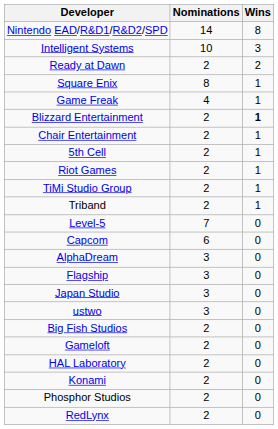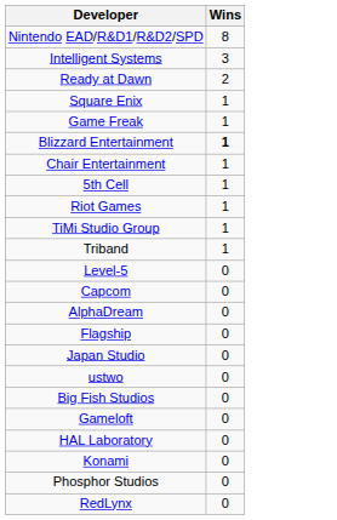 <table class="wikitable sortable plainrowheaders" rowspan="2" style="text-align:center;" background: #f6e39c;>
 <tr>
 <th scope="col">Developer</th>
-<th scope="col">Nominations</th>
 <th scope="col">Wins</th>
 </tr>
 <tr>
 <td><a href='#'>Nintendo</a> <a href='#'>EAD</a>/<a href='#'>R&D1</a>/<a href='#'>R&D2</a>/<a href='#'>SPD</a></td>
-<td>14</td>
 <td>8</td>
 </tr>
 <tr>
 <td><a href='#'>Intelligent Systems</a></td>
-<td>10</td>
 <td>3</td>
 </tr>
 <tr>
 <td><a href='#'>Ready at Dawn</a></td>
 <td>2</td>
-<td>2</td>
 </tr>
 <tr>
 <td><a href='#'>Square Enix</a></td>
-<td>8</td>
 <td>1</td>
 </tr>
 <tr>
 <td><a href='#'>Game Freak</a></td>
-<td>4</td>
 <td>1</td>
 </tr>
 <tr>
 <td><a href='#'>Blizzard Entertainment</a></td>
-<td>2</td>
 <td><strong>1</strong></td>
 </tr>
 <tr>
 <td><a href='#'>Chair Entertainment</a></td>
-<td>2</td>
 <td>1</td>
 </tr>
 <tr>
 <td><a href='#'>5th Cell</a></td>
-<td>2</td>
 <td>1</td>
 </tr>
 <tr>
 <td><a href='#'>Riot Games</a></td>
-<td>2</td>
 <td>1</td>
 </tr>
 <tr>
 <td><a href='#'>TiMi Studio Group</a></td>
-<td>2</td>
 <td>1</td>
 </tr>
 <tr>
 <td>Triband</td>
-<td>2</td>
 <td>1</td>
 </tr>
 <tr>
 <td><a href='#'>Level-5</a></td>
-<td>7</td>
 <td>0</td>
 </tr>
 <tr>
 <td><a href='#'>Capcom</a></td>
-<td>6</td>
 <td>0</td>
 </tr>
 <tr>
 <td><a href='#'>AlphaDream</a></td>
-<td>3</td>
 <td>0</td>
 </tr>
 <tr>
 <td><a href='#'>Flagship</a></td>
-<td>3</td>
 <td>0</td>
 </tr>
 <tr>
 <td><a href='#'>Japan Studio</a></td>
-<td>3</td>
 <td>0</td>
 </tr>
 <tr>
 <td><a href='#'>ustwo</a></td>
-<td>3</td>
 <td>0</td>
 </tr>
 <tr>
 <td><a href='#'>Big Fish Studios</a></td>
-<td>2</td>
 <td>0</td>
 </tr>
 <tr>
 <td><a href='#'>Gameloft</a></td>
-<td>2</td>
 <td>0</td>
 </tr>
 <tr>
 <td><a href='#'>HAL Laboratory</a></td>
-<td>2</td>
 <td>0</td>
 </tr>
 <tr>
 <td><a href='#'>Konami</a></td>
-<td>2</td>
 <td>0</td>
 </tr>
 <tr>
 <td>Phosphor Studios</td>
-<td>2</td>
 <td>0</td>
 </tr>
 <tr>
 <td><a href='#'>RedLynx</a></td>
-<td>2</td>
 <td>0</td>
 </tr>
 </table>
